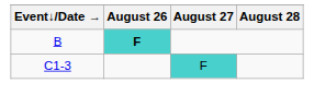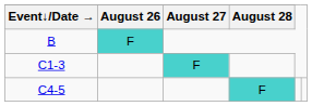 <table class="wikitable" style="margin:0.5em auto; font-size:95%; line-height:1.50em;">
 <tr align="center">
 </tr>
 <tr>
 </tr>
 <tr>
 <th>Event↓/Date →</th>
 <th>August 26</th>
 <th>August 27</th>
 <th>August 28</th>
 </tr>
 <tr align="center">
 <td class="event"><a href='#'>B</a></td>
-<td bgcolor="#48D1CC" align=center><strong>F</strong></td>
+<td bgcolor="#48D1CC" align=center>F</td>
 </tr>
 <tr align="center">
 <td class="event"><a href='#'>C1-3</a></td>
 <td></td>
 <td bgcolor="#48D1CC" align=center>F</td>
 <td></td>
 </tr>
+<tr align="center">
+<td class="event"><a href='#'>C4-5</a></td>
+<td></td>
+<td></td>
+<td bgcolor="#48D1CC" align=center>F</td>
+<td></td>
+<td></td>
+</tr>
 </table>
